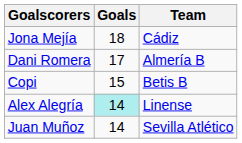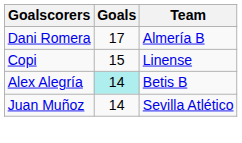 <table class="wikitable sortable">
 <tr>
 <th>Goalscorers</th>
 <th>Goals</th>
 <th>Team</th>
-</tr>
-<tr>
-<td> <a href='#'>Jona Mejía</a></td>
-<td align=center>18</td>
-<td><a href='#'>Cádiz</a></td>
 </tr>
 <tr>
 <td> <a href='#'>Dani Romera</a></td>
 <td align=center>17</td>
 <td><a href='#'>Almería B</a></td>
 </tr>
 <tr>
 <td> <a href='#'>Copi</a></td>
 <td align=center>15</td>
-<td><a href='#'>Betis B</a></td>
+<td><a href='#'>Linense</a></td>
 </tr>
 <tr>
 <td> <a href='#'>Alex Alegría</a></td>
 <td align=center style="background: paleturquoise;">14</td>
-<td><a href='#'>Linense</a></td>
+<td><a href='#'>Betis B</a></td>
 </tr>
 <tr>
 <td> <a href='#'>Juan Muñoz</a></td>
 <td align=center>14</td>
 <td><a href='#'>Sevilla Atlético</a></td>
 </tr>
 </table>
